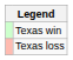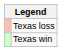 <table class="wikitable" style="font-size:90%">
 <tr>
 <th colspan="2">Legend</th>
 </tr>
 <tr>
+<td bgcolor="#ffbbb"> </td>
+<td>Texas loss</td>
+</tr>
+<tr>
 <td bgcolor="#ccffcc"> </td>
 <td>Texas win</td>
 </tr>
-<tr>
-<td bgcolor="#ffbbb"> </td>
-<td>Texas loss</td>
-</tr>
 </table>
